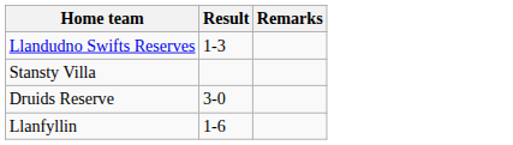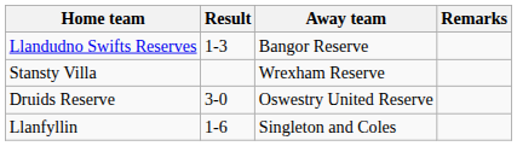 <table class="wikitable">
 <tr>
 <th>Home team</th>
 <th>Result</th>
+<th>Away team</th>
 <th>Remarks</th>
 </tr>
 <tr>
 <td><a href='#'>Llandudno Swifts Reserves</a></td>
 <td>1-3</td>
+<td>Bangor Reserve</td>
 <td></td>
 </tr>
 <tr>
 <td>Stansty Villa</td>
 <td></td>
+<td>Wrexham Reserve</td>
 <td></td>
 </tr>
 <tr>
 <td>Druids Reserve</td>
 <td>3-0</td>
+<td>Oswestry United Reserve</td>
 <td></td>
 </tr>
 <tr>
 <td>Llanfyllin</td>
 <td>1-6</td>
+<td> Singleton and Coles</td>
 <td></td>
 </tr>
 </table>
